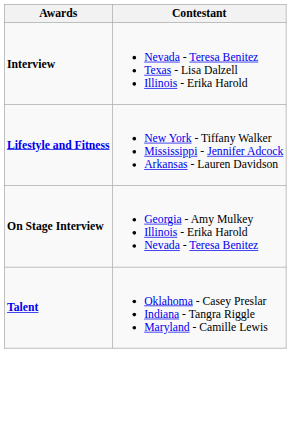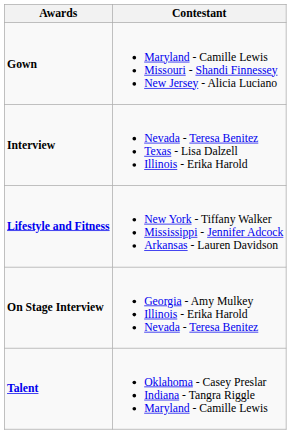 <table class="wikitable">
 <tr>
 <th>Awards</th>
 <th>Contestant</th>
+</tr>
+<tr>
+<td><strong>Gown</strong></td>
+<td><br><ul><li> <a href='#'>Maryland</a> - Camille Lewis</li><li> <a href='#'>Missouri</a> - <a href='#'>Shandi Finnessey</a></li><li> <a href='#'>New Jersey</a> - Alicia Luciano</li></ul></td>
 </tr>
 <tr>
 <td><strong>Interview</strong></td>
 <td><br><ul><li> <a href='#'>Nevada</a> - <a href='#'>Teresa Benitez</a></li><li> <a href='#'>Texas</a> - Lisa Dalzell</li><li> <a href='#'>Illinois</a> - Erika Harold</li></ul></td>
 </tr>
 <tr>
 <td><strong><a href='#'>Lifestyle and Fitness</a></strong></td>
 <td><br><ul><li> <a href='#'>New York</a> - Tiffany Walker</li><li> <a href='#'>Mississippi</a> - <a href='#'>Jennifer Adcock</a></li><li> <a href='#'>Arkansas</a> - Lauren Davidson</li></ul></td>
 </tr>
 <tr>
 <td><strong>On Stage Interview</strong></td>
 <td><br><ul><li> <a href='#'>Georgia</a> - Amy Mulkey</li><li> <a href='#'>Illinois</a> - Erika Harold</li><li> <a href='#'>Nevada</a> - <a href='#'>Teresa Benitez</a></li></ul></td>
 </tr>
 <tr>
 <td><strong><a href='#'>Talent</a></strong></td>
 <td><br><ul><li> <a href='#'>Oklahoma</a> - Casey Preslar</li><li> <a href='#'>Indiana</a> - Tangra Riggle</li><li> <a href='#'>Maryland</a> - Camille Lewis</li></ul></td>
 </tr>
 </table>
